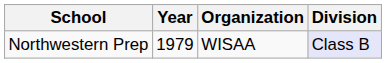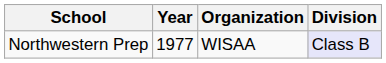 <table class="wikitable">
 <tr>
 <th>School</th>
 <th>Year</th>
 <th>Organization</th>
 <th>Division</th>
 </tr>
 <tr>
 <td>Northwestern Prep</td>
-<td>1979</td>
+<td>1977</td>
 <td>WISAA</td>
 <td style="background: lavender;">Class B</td>
 </tr>
 </table>
